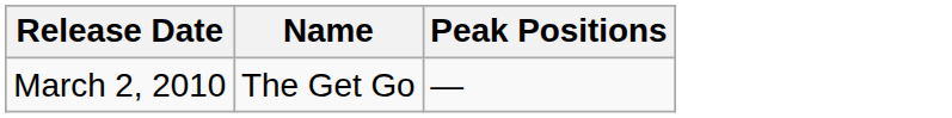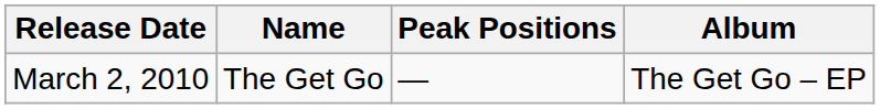 <table class="wikitable">
 <tr>
 <th>Release Date</th>
 <th>Name</th>
 <th>Peak Positions</th>
+<th>Album</th>
 </tr>
 <tr>
 <td>March 2, 2010</td>
 <td>The Get Go</td>
 <td>—</td>
+<td>The Get Go – EP</td>
 </tr>
 </table>
